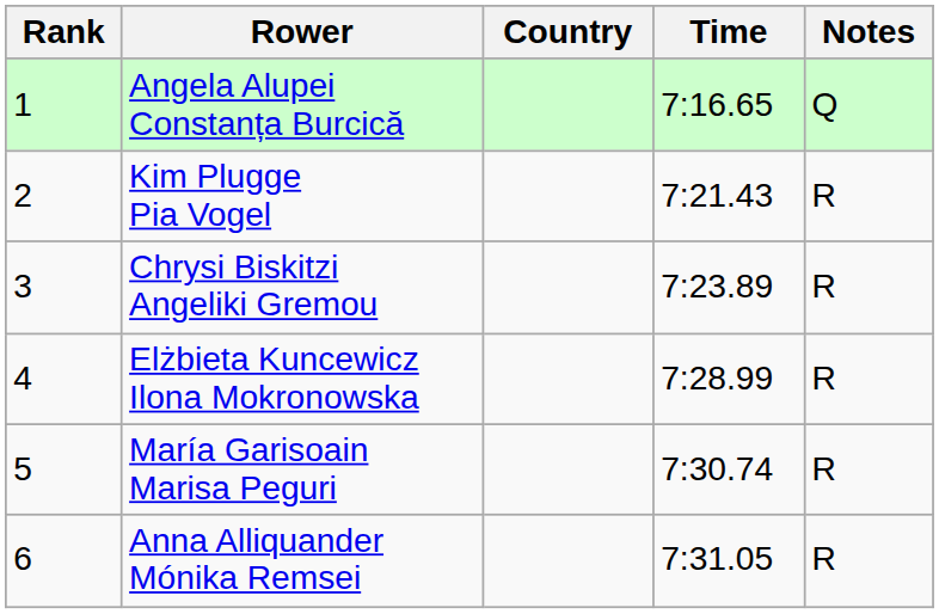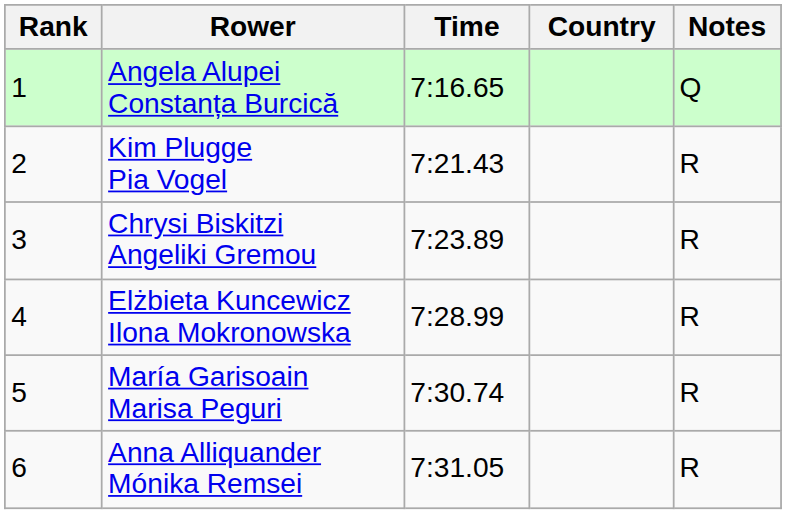 <table class="wikitable sortable" width=50%>
 <tr>
 <th>Rank</th>
 <th>Rower</th>
+<th>Time</th>
 <th>Country</th>
-<th>Time</th>
 <th>Notes</th>
 </tr>
 <tr bgcolor=ccffcc>
 <td>1</td>
 <td><a href='#'>Angela Alupei</a><br><a href='#'>Constanța Burcică</a></td>
+<td>7:16.65</td>
 <td></td>
-<td>7:16.65</td>
 <td>Q</td>
 </tr>
 <tr>
 <td>2</td>
 <td><a href='#'>Kim Plugge</a><br><a href='#'>Pia Vogel</a></td>
+<td>7:21.43</td>
 <td></td>
-<td>7:21.43</td>
 <td>R</td>
 </tr>
 <tr>
 <td>3</td>
 <td><a href='#'>Chrysi Biskitzi</a><br><a href='#'>Angeliki Gremou</a></td>
+<td>7:23.89</td>
 <td></td>
-<td>7:23.89</td>
 <td>R</td>
 </tr>
 <tr>
 <td>4</td>
 <td><a href='#'>Elżbieta Kuncewicz</a><br><a href='#'>Ilona Mokronowska</a></td>
+<td>7:28.99</td>
 <td></td>
-<td>7:28.99</td>
 <td>R</td>
 </tr>
 <tr>
 <td>5</td>
 <td><a href='#'>María Garisoain</a><br><a href='#'>Marisa Peguri</a></td>
+<td>7:30.74</td>
 <td></td>
-<td>7:30.74</td>
 <td>R</td>
 </tr>
 <tr>
 <td>6</td>
 <td><a href='#'>Anna Alliquander</a><br><a href='#'>Mónika Remsei</a></td>
+<td>7:31.05</td>
 <td></td>
-<td>7:31.05</td>
 <td>R</td>
 </tr>
 </table>
